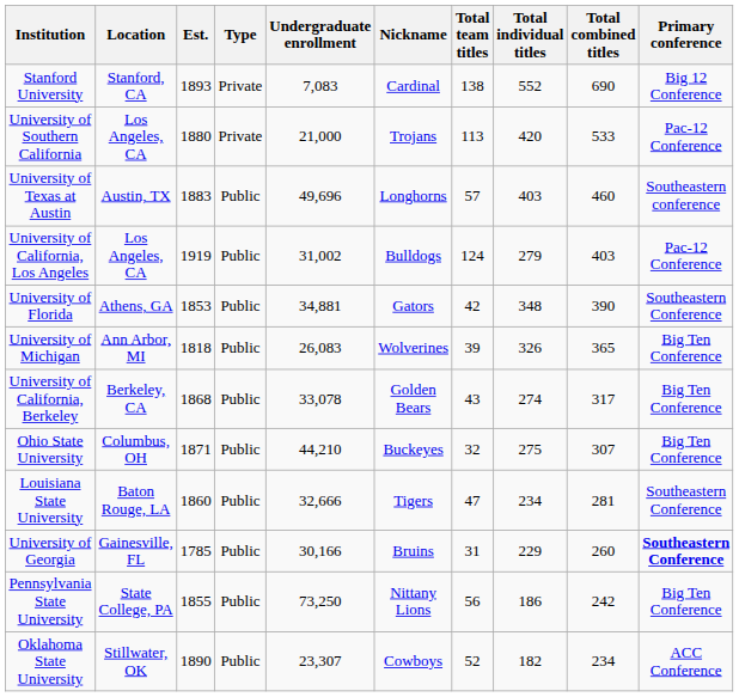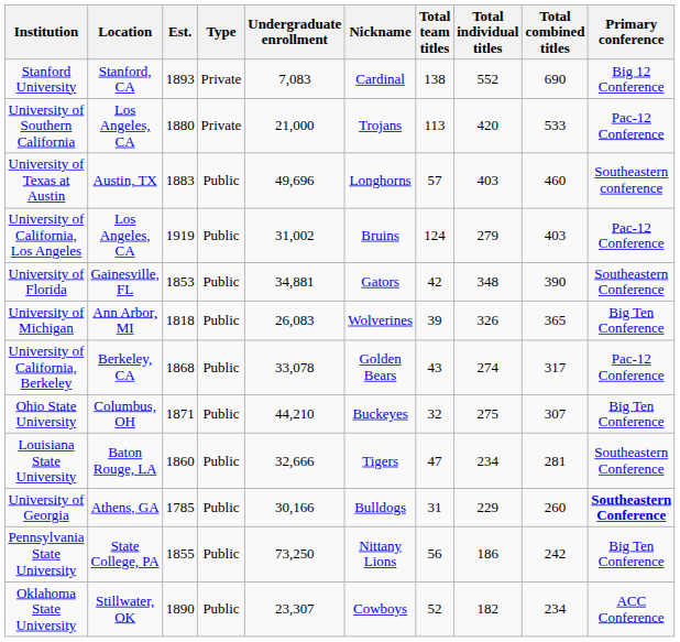 <table class="wikitable sortable">
 <tr>
 <th>Institution</th>
 <th>Location</th>
 <th>Est.</th>
 <th>Type</th>
 <th data-sort-type="number">Undergraduate<br>enrollment</th>
 <th>Nickname</th>
 <th data-sort-type="number">Total<br>team<br>titles</th>
 <th data-sort-type="number">Total<br>individual<br>titles</th>
 <th data-sort-type="number">Total<br>combined<br>titles</th>
 <th>Primary conference</th>
 </tr>
 <tr>
 <td style="text-align:center;"><a href='#'>Stanford University</a></td>
 <td style="text-align:center;"><a href='#'>Stanford, CA</a></td>
 <td style="text-align:center;">1893</td>
 <td style="text-align:center;">Private</td>
 <td style="text-align:center;">7,083</td>
 <td style="text-align:center;"><a href='#'>Cardinal</a></td>
 <td style="text-align:center;">138</td>
 <td style="text-align:center;">552</td>
 <td style="text-align:center;">690</td>
 <td style="text-align:center;"><a href='#'>Big 12 Conference</a></td>
 </tr>
 <tr>
 <td style="text-align:center;"><a href='#'>University of Southern California</a></td>
 <td style="text-align:center;"><a href='#'>Los Angeles, CA</a></td>
 <td style="text-align:center;">1880</td>
 <td style="text-align:center;">Private</td>
 <td style="text-align:center;">21,000</td>
 <td style="text-align:center;"><a href='#'>Trojans</a></td>
 <td style="text-align:center;">113</td>
 <td style="text-align:center;">420</td>
 <td style="text-align:center;">533</td>
 <td style="text-align:center;"><a href='#'>Pac-12 Conference</a></td>
 </tr>
 <tr>
 <td style="text-align:center;"><a href='#'>University of Texas at Austin</a></td>
 <td style="text-align:center;"><a href='#'>Austin, TX</a></td>
 <td style="text-align:center;">1883</td>
 <td style="text-align:center;">Public</td>
 <td style="text-align:center;">49,696</td>
 <td style="text-align:center;"><a href='#'>Longhorns</a></td>
 <td style="text-align:center;">57</td>
 <td style="text-align:center;">403</td>
 <td style="text-align:center;">460</td>
 <td style="text-align:center;"><a href='#'>Southeastern conference</a></td>
 </tr>
 <tr>
 <td style="text-align:center;"><a href='#'>University of California, Los Angeles</a></td>
 <td style="text-align:center;"><a href='#'>Los Angeles, CA</a></td>
 <td style="text-align:center;">1919</td>
 <td style="text-align:center;">Public</td>
 <td style="text-align:center;">31,002</td>
-<td style="text-align:center;"><a href='#'>Bulldogs</a></td>
+<td style="text-align:center;"><a href='#'>Bruins</a></td>
 <td style="text-align:center;">124</td>
 <td style="text-align:center;">279</td>
 <td style="text-align:center;">403</td>
 <td style="text-align:center;"><a href='#'>Pac-12 Conference</a></td>
 </tr>
 <tr>
 <td style="text-align:center;"><a href='#'>University of Florida</a></td>
-<td style="text-align:center;"><a href='#'>Athens, GA</a></td>
+<td style="text-align:center;"><a href='#'>Gainesville, FL</a></td>
 <td style="text-align:center;">1853</td>
 <td style="text-align:center;">Public</td>
 <td style="text-align:center;">34,881</td>
 <td style="text-align:center;"><a href='#'>Gators</a></td>
 <td style="text-align:center;">42</td>
 <td style="text-align:center;">348</td>
 <td style="text-align:center;">390</td>
 <td style="text-align:center;"><a href='#'>Southeastern Conference</a></td>
 </tr>
 <tr>
 <td style="text-align:center;"><a href='#'>University of Michigan</a></td>
 <td style="text-align:center;"><a href='#'>Ann Arbor, MI</a></td>
 <td style="text-align:center;">1818</td>
 <td style="text-align:center;">Public</td>
 <td style="text-align:center;">26,083</td>
 <td style="text-align:center;"><a href='#'>Wolverines</a></td>
 <td style="text-align:center;">39</td>
 <td style="text-align:center;">326</td>
 <td style="text-align:center;">365</td>
 <td style="text-align:center;"><a href='#'>Big Ten Conference</a></td>
 </tr>
 <tr>
 <td style="text-align:center;"><a href='#'>University of California, Berkeley</a></td>
 <td style="text-align:center;"><a href='#'>Berkeley, CA</a></td>
 <td style="text-align:center;">1868</td>
 <td style="text-align:center;">Public</td>
 <td style="text-align:center;">33,078</td>
 <td style="text-align:center;"><a href='#'>Golden Bears</a></td>
 <td style="text-align:center;">43</td>
 <td style="text-align:center;">274</td>
 <td style="text-align:center;">317</td>
-<td style="text-align:center;"><a href='#'>Big Ten Conference</a></td>
+<td style="text-align:center;"><a href='#'>Pac-12 Conference</a></td>
 </tr>
 <tr>
 <td style="text-align:center;"><a href='#'>Ohio State University</a></td>
 <td style="text-align:center;"><a href='#'>Columbus, OH</a></td>
 <td style="text-align:center;">1871</td>
 <td style="text-align:center;">Public</td>
 <td style="text-align:center;">44,210</td>
 <td style="text-align:center;"><a href='#'>Buckeyes</a></td>
 <td style="text-align:center;">32</td>
 <td style="text-align:center;">275</td>
 <td style="text-align:center;">307</td>
 <td style="text-align:center;"><a href='#'>Big Ten Conference</a></td>
 </tr>
 <tr>
 <td style="text-align:center;"><a href='#'>Louisiana State University</a></td>
 <td style="text-align:center;"><a href='#'>Baton Rouge, LA</a></td>
 <td style="text-align:center;">1860</td>
 <td style="text-align:center;">Public</td>
 <td style="text-align:center;">32,666</td>
 <td style="text-align:center;"><a href='#'>Tigers</a></td>
 <td style="text-align:center;">47</td>
 <td style="text-align:center;">234</td>
 <td style="text-align:center;">281</td>
 <td style="text-align:center;"><a href='#'>Southeastern Conference</a></td>
 </tr>
 <tr>
 <td style="text-align:center;"><a href='#'>University of Georgia</a></td>
-<td style="text-align:center;"><a href='#'>Gainesville, FL</a></td>
+<td style="text-align:center;"><a href='#'>Athens, GA</a></td>
 <td style="text-align:center;">1785</td>
 <td style="text-align:center;">Public</td>
 <td style="text-align:center;">30,166</td>
-<td style="text-align:center;"><a href='#'>Bruins</a></td>
+<td style="text-align:center;"><a href='#'>Bulldogs</a></td>
 <td style="text-align:center;">31</td>
 <td style="text-align:center;">229</td>
 <td style="text-align:center;">260</td>
 <td style="text-align:center;"><strong><a href='#'>Southeastern Conference</a></strong></td>
 </tr>
 <tr>
 <td style="text-align:center;"><a href='#'>Pennsylvania State University</a></td>
 <td style="text-align:center;"><a href='#'>State College, PA</a></td>
 <td style="text-align:center;">1855</td>
 <td style="text-align:center;">Public</td>
 <td style="text-align:center;">73,250</td>
 <td style="text-align:center;"><a href='#'>Nittany Lions</a></td>
 <td style="text-align:center;">56</td>
 <td style="text-align:center;">186</td>
 <td style="text-align:center;">242</td>
 <td style="text-align:center;"><a href='#'>Big Ten Conference</a></td>
 </tr>
 <tr>
 <td style="text-align:center;"><a href='#'>Oklahoma State University</a></td>
 <td style="text-align:center;"><a href='#'>Stillwater, OK</a></td>
 <td style="text-align:center;">1890</td>
 <td style="text-align:center;">Public</td>
 <td style="text-align:center;">23,307</td>
 <td style="text-align:center;"><a href='#'>Cowboys</a></td>
 <td style="text-align:center;">52</td>
 <td style="text-align:center;">182</td>
 <td style="text-align:center;">234</td>
 <td style="text-align:center;"><a href='#'>ACC Conference</a></td>
 </tr>
 </table>
